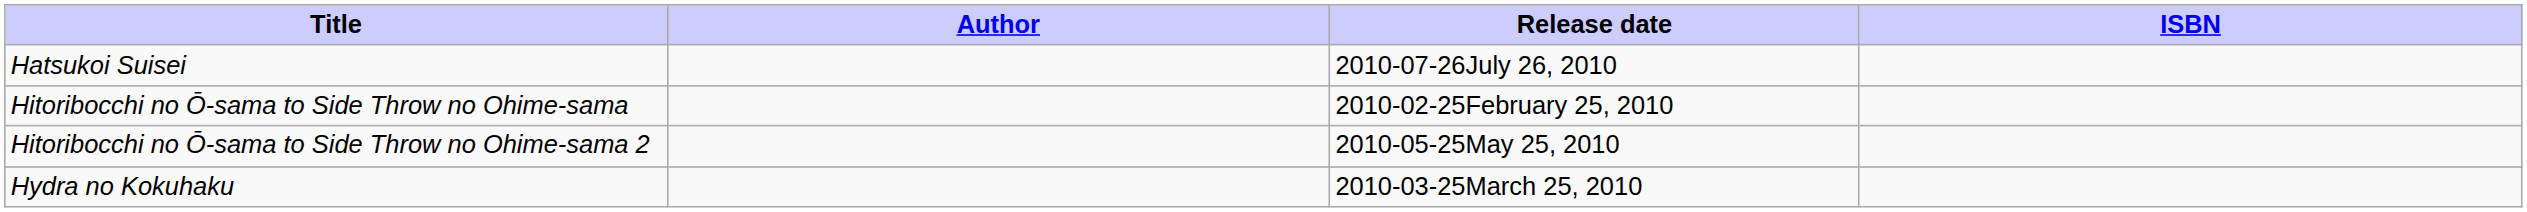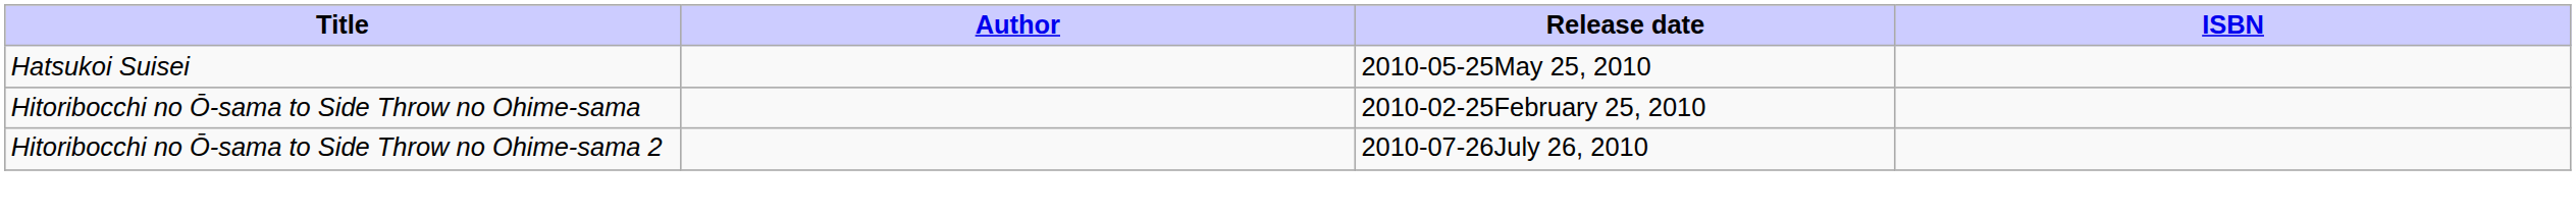 <table class="wikitable" style="width: 100%;">
 <tr>
 <th width=25% style="background:#ccf;">Title</th>
 <th width=25% style="background:#ccf;"><a href='#'>Author</a></th>
 <th width=20% style="background:#ccf;">Release date</th>
 <th width=25% style="background:#ccf;"><a href='#'>ISBN</a></th>
 </tr>
 <tr>
 <td><em>Hatsukoi Suisei</em></td>
 <td></td>
-<td><span>2010-07-26</span>July 26, 2010</td>
+<td><span>2010-05-25</span>May 25, 2010</td>
 <td></td>
 </tr>
 <tr>
 <td><em>Hitoribocchi no Ō-sama to Side Throw no Ohime-sama</em></td>
 <td></td>
 <td><span>2010-02-25</span>February 25, 2010</td>
 <td></td>
 </tr>
 <tr>
 <td><em>Hitoribocchi no Ō-sama to Side Throw no Ohime-sama 2</em></td>
 <td></td>
-<td><span>2010-05-25</span>May 25, 2010</td>
-<td></td>
-</tr>
-<tr>
-<td><em>Hydra no Kokuhaku</em></td>
-<td></td>
-<td><span>2010-03-25</span>March 25, 2010</td>
+<td><span>2010-07-26</span>July 26, 2010</td>
 <td></td>
 </tr>
 </table>
